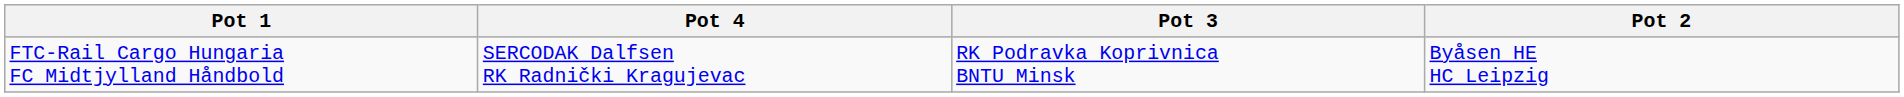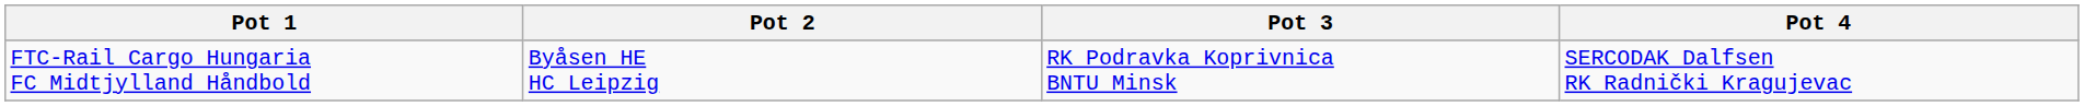 <table class="wikitable">
 <tr>
 <th width=15%>Pot 1</th>
+<th width=15%>Pot 2</th>
+<th width=15%>Pot 3</th>
 <th width=15%>Pot 4</th>
-<th width=15%>Pot 3</th>
-<th width=15%>Pot 2</th>
 </tr>
 <tr>
 <td valign="top"> <a href='#'>FTC-Rail Cargo Hungaria</a><br> <a href='#'>FC Midtjylland Håndbold</a></td>
+<td valign="top"> <a href='#'>Byåsen HE</a><br> <a href='#'>HC Leipzig</a></td>
+<td valign="top"> <a href='#'>RK Podravka Koprivnica</a><br> <a href='#'>BNTU Minsk</a></td>
 <td valign="top"> <a href='#'>SERCODAK Dalfsen</a><br> <a href='#'>RK Radnički Kragujevac</a></td>
-<td valign="top"> <a href='#'>RK Podravka Koprivnica</a><br> <a href='#'>BNTU Minsk</a></td>
-<td valign="top"> <a href='#'>Byåsen HE</a><br> <a href='#'>HC Leipzig</a></td>
 </tr>
 </table>
